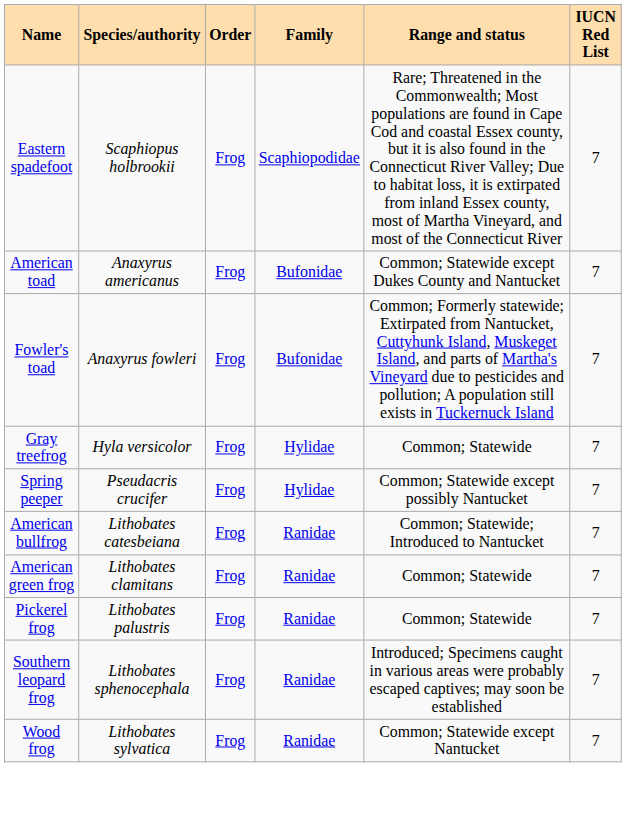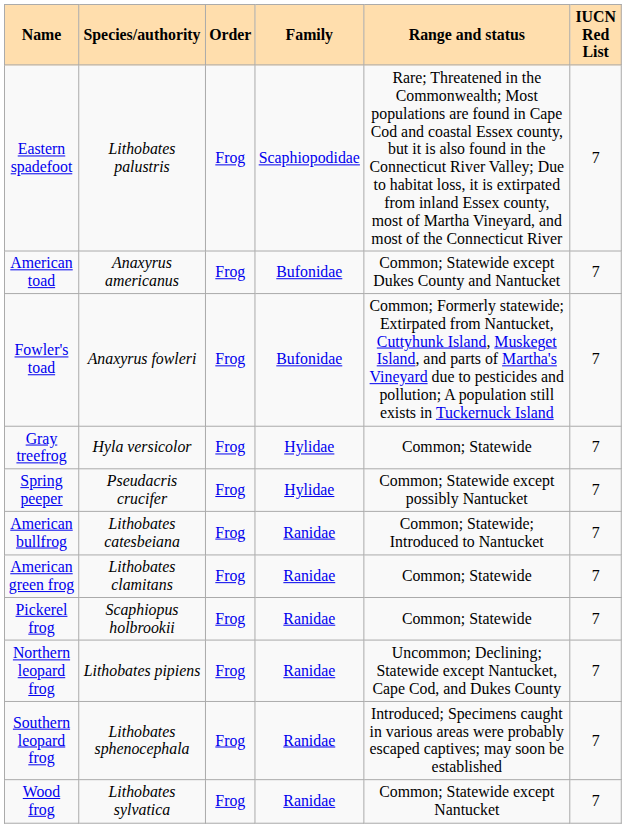 <table class="sortable wikitable" style="margin:1em auto; text-align:center;">
 <tr>
 <th style=background:navajowhite>Name</th>
 <th style=background:navajowhite>Species/authority</th>
 <th style=background:navajowhite>Order</th>
 <th style=background:navajowhite>Family</th>
 <th style=background:navajowhite>Range and status</th>
 <th style=background:navajowhite>IUCN Red List</th>
 </tr>
 <tr>
 <td><a href='#'>Eastern spadefoot</a><br></td>
-<td><em>Scaphiopus holbrookii</em><br></td>
+<td><em>Lithobates palustris</em><br></td>
 <td><a href='#'>Frog</a></td>
 <td><a href='#'>Scaphiopodidae</a></td>
 <td>Rare; Threatened in the Commonwealth; Most populations are found in Cape Cod and coastal Essex county, but it is also found in the Connecticut River Valley; Due to habitat loss, it is extirpated from inland Essex county, most of Martha Vineyard, and most of the Connecticut River</td>
 <td><div>7</div></td>
 </tr>
 <tr>
 <td><a href='#'>American toad</a><br></td>
 <td><em>Anaxyrus americanus</em><br></td>
 <td><a href='#'>Frog</a></td>
 <td><a href='#'>Bufonidae</a></td>
 <td>Common; Statewide except Dukes County and Nantucket</td>
 <td><div>7</div></td>
 </tr>
 <tr>
 <td><a href='#'>Fowler's toad</a><br></td>
 <td><em>Anaxyrus fowleri</em><br></td>
 <td><a href='#'>Frog</a></td>
 <td><a href='#'>Bufonidae</a></td>
 <td>Common; Formerly statewide; Extirpated from Nantucket, <a href='#'>Cuttyhunk Island</a>, <a href='#'>Muskeget Island</a>, and parts of <a href='#'>Martha's Vineyard</a> due to pesticides and pollution; A population still exists in <a href='#'>Tuckernuck Island</a></td>
 <td><div>7</div></td>
 </tr>
 <tr>
 <td><a href='#'>Gray treefrog</a><br></td>
 <td><em>Hyla versicolor</em><br></td>
 <td><a href='#'>Frog</a></td>
 <td><a href='#'>Hylidae</a></td>
 <td>Common; Statewide</td>
 <td><div>7</div></td>
 </tr>
 <tr>
 <td><a href='#'>Spring peeper</a><br></td>
 <td><em>Pseudacris crucifer</em><br></td>
 <td><a href='#'>Frog</a></td>
 <td><a href='#'>Hylidae</a></td>
 <td>Common; Statewide except possibly Nantucket</td>
 <td><div>7</div></td>
 </tr>
 <tr>
 <td><a href='#'>American bullfrog</a><br></td>
 <td><em>Lithobates catesbeiana</em><br></td>
 <td><a href='#'>Frog</a></td>
 <td><a href='#'>Ranidae</a></td>
 <td>Common; Statewide; Introduced to Nantucket</td>
 <td><div>7</div></td>
 </tr>
 <tr>
 <td><a href='#'>American green frog</a><br></td>
 <td><em>Lithobates clamitans</em><br></td>
 <td><a href='#'>Frog</a></td>
 <td><a href='#'>Ranidae</a></td>
 <td>Common; Statewide</td>
 <td><div>7</div></td>
 </tr>
 <tr>
 <td><a href='#'>Pickerel frog</a><br></td>
-<td><em>Lithobates palustris</em><br></td>
+<td><em>Scaphiopus holbrookii</em><br></td>
 <td><a href='#'>Frog</a></td>
 <td><a href='#'>Ranidae</a></td>
 <td>Common; Statewide</td>
+<td><div>7</div></td>
+</tr>
+<tr>
+<td><a href='#'>Northern leopard frog</a><br></td>
+<td><em>Lithobates pipiens</em><br></td>
+<td><a href='#'>Frog</a></td>
+<td><a href='#'>Ranidae</a></td>
+<td>Uncommon; Declining; Statewide except Nantucket, Cape Cod, and Dukes County</td>
 <td><div>7</div></td>
 </tr>
 <tr>
 <td><a href='#'>Southern leopard frog</a><br></td>
 <td><em>Lithobates sphenocephala</em><br></td>
 <td><a href='#'>Frog</a></td>
 <td><a href='#'>Ranidae</a></td>
 <td>Introduced; Specimens caught in various areas were probably escaped captives; may soon be established</td>
 <td><div>7</div></td>
 </tr>
 <tr>
 <td><a href='#'>Wood frog</a><br></td>
 <td><em>Lithobates sylvatica</em><br></td>
 <td><a href='#'>Frog</a></td>
 <td><a href='#'>Ranidae</a></td>
 <td>Common; Statewide except Nantucket</td>
 <td><div>7</div></td>
 </tr>
 </table>
